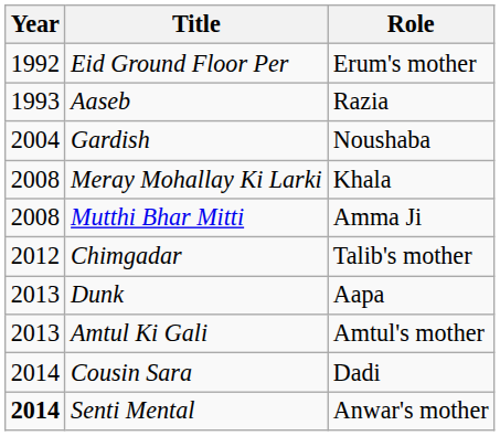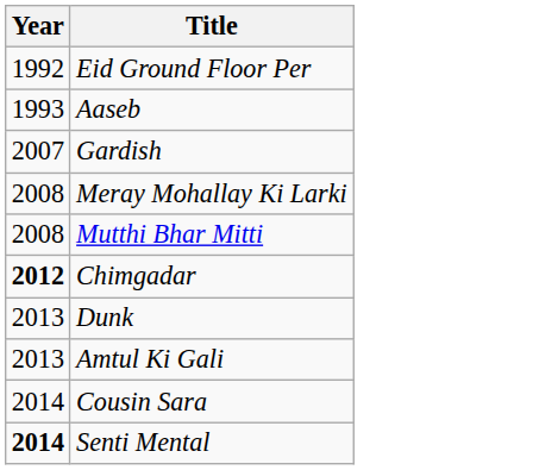 <table class="wikitable sortable plainrowheaders">
 <tr style="text-align:center;">
 <th scope="col">Year</th>
 <th scope="col">Title</th>
-<th scope="col">Role</th>
 </tr>
 <tr>
 <td>1992</td>
 <td><em>Eid Ground Floor Per</em></td>
-<td>Erum's mother</td>
 </tr>
 <tr>
 <td>1993</td>
 <td><em>Aaseb</em></td>
-<td>Razia</td>
 </tr>
 <tr>
-<td>2004</td>
+<td>2007</td>
 <td><em>Gardish</em></td>
-<td>Noushaba</td>
 </tr>
 <tr>
 <td>2008</td>
 <td><em>Meray Mohallay Ki Larki</em></td>
-<td>Khala</td>
 </tr>
 <tr>
 <td>2008</td>
 <td><em><a href='#'>Mutthi Bhar Mitti</a></em></td>
-<td>Amma Ji</td>
 </tr>
 <tr>
-<td>2012</td>
+<td><strong>2012</strong></td>
 <td><em>Chimgadar</em></td>
-<td>Talib's mother</td>
 </tr>
 <tr>
 <td>2013</td>
 <td><em>Dunk</em></td>
-<td>Aapa</td>
 </tr>
 <tr>
 <td>2013</td>
 <td><em>Amtul Ki Gali</em></td>
-<td>Amtul's mother</td>
 </tr>
 <tr>
 <td>2014</td>
 <td><em>Cousin Sara</em></td>
-<td>Dadi</td>
 </tr>
 <tr>
 <td><strong>2014</strong></td>
 <td><em>Senti Mental</em></td>
-<td>Anwar's mother</td>
 </tr>
 </table>
